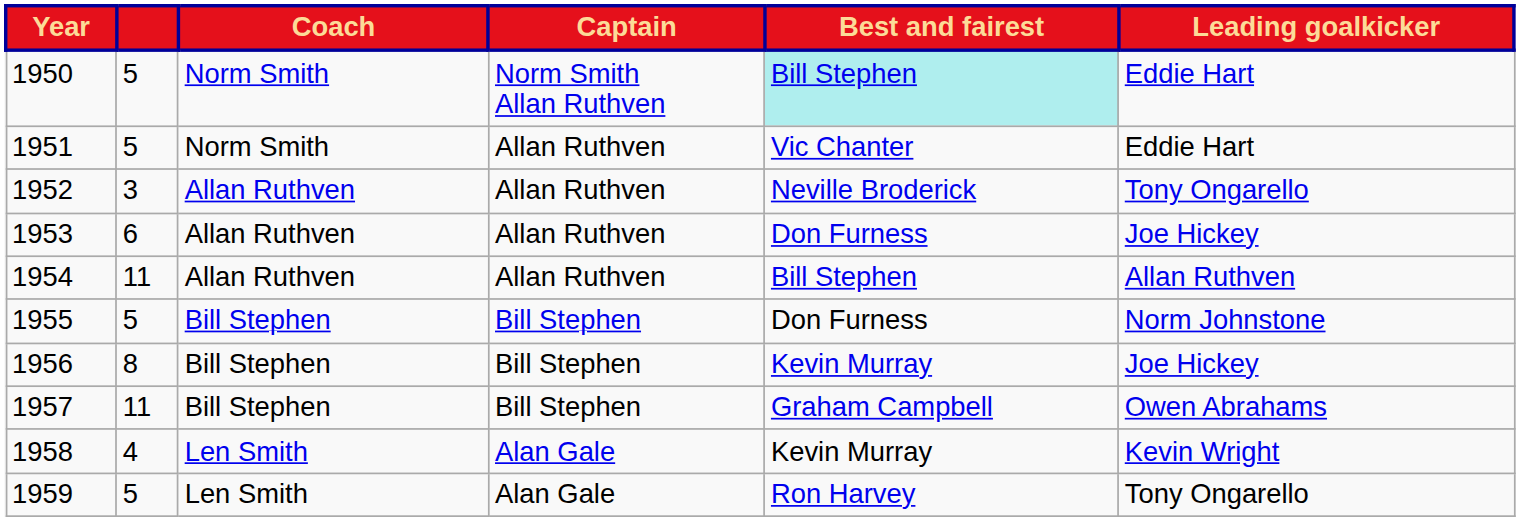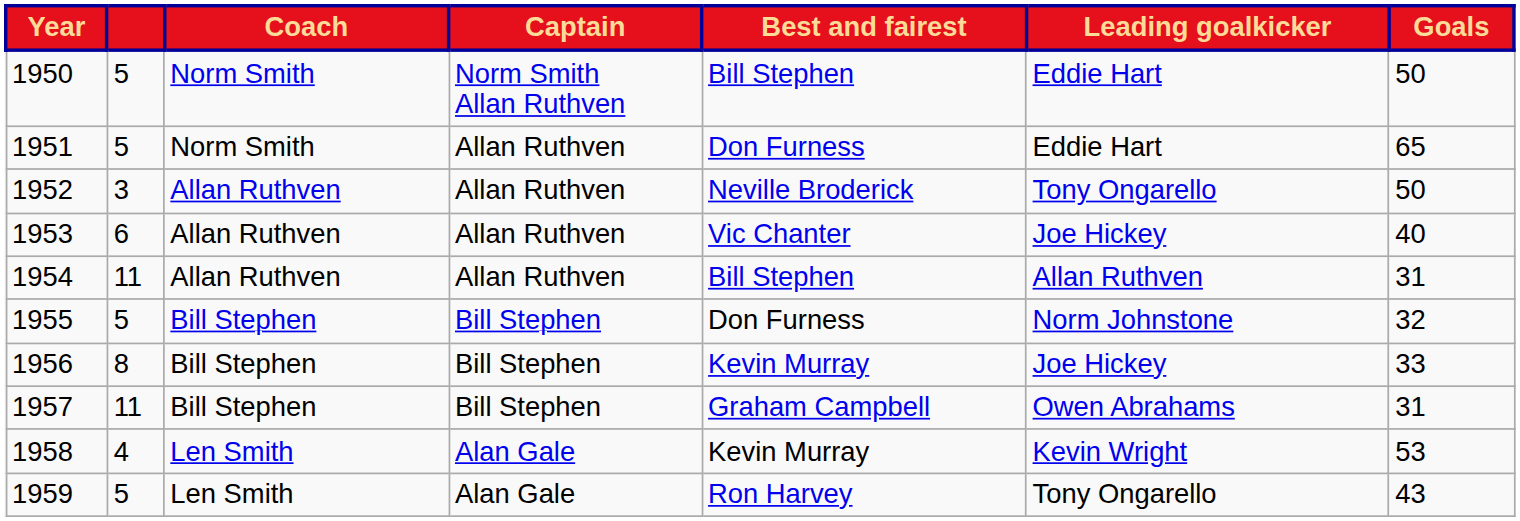 <table class="wikitable"; style="width:100%;">
 <tr valign="top">
 <th style="background:#E5101B; color:#FCDB98; border:solid #000099 2px">Year</th>
 <th style="background:#E5101B; color:#FCDB98; border:solid #000099 2px"></th>
 <th style="background:#E5101B; color:#FCDB98; border:solid #000099 2px">Coach</th>
 <th style="background:#E5101B; color:#FCDB98; border:solid #000099 2px">Captain</th>
 <th style="background:#E5101B; color:#FCDB98; border:solid #000099 2px">Best and fairest</th>
 <th style="background:#E5101B; color:#FCDB98; border:solid #000099 2px">Leading goalkicker</th>
+<th style="background:#E5101B; color:#FCDB98; border:solid #000099 2px">Goals</th>
 </tr>
 <tr valign="top">
 <td>1950</td>
 <td>5</td>
 <td><a href='#'>Norm Smith</a></td>
 <td><a href='#'>Norm Smith</a><br><a href='#'>Allan Ruthven</a></td>
-<td style="background: paleturquoise;"><a href='#'>Bill Stephen</a></td>
+<td><a href='#'>Bill Stephen</a></td>
 <td><a href='#'>Eddie Hart</a></td>
+<td>50</td>
 </tr>
 <tr valign="top">
 <td>1951</td>
 <td>5</td>
 <td>Norm Smith</td>
 <td>Allan Ruthven</td>
-<td><a href='#'>Vic Chanter</a></td>
+<td><a href='#'>Don Furness</a></td>
 <td>Eddie Hart</td>
+<td>65</td>
 </tr>
 <tr valign="top">
 <td>1952</td>
 <td>3</td>
 <td><a href='#'>Allan Ruthven</a>   </td>
 <td>Allan Ruthven</td>
 <td><a href='#'>Neville Broderick</a></td>
 <td><a href='#'>Tony Ongarello</a></td>
+<td>50</td>
 </tr>
 <tr valign="top">
 <td>1953</td>
 <td>6</td>
 <td>Allan Ruthven</td>
 <td>Allan Ruthven</td>
-<td><a href='#'>Don Furness</a></td>
+<td><a href='#'>Vic Chanter</a></td>
 <td><a href='#'>Joe Hickey</a></td>
+<td>40</td>
 </tr>
 <tr valign="top">
 <td>1954</td>
 <td>11</td>
 <td>Allan Ruthven</td>
 <td>Allan Ruthven</td>
 <td><a href='#'>Bill Stephen</a></td>
 <td><a href='#'>Allan Ruthven</a></td>
+<td>31</td>
 </tr>
 <tr valign="top">
 <td>1955</td>
 <td>5</td>
 <td><a href='#'>Bill Stephen</a></td>
 <td><a href='#'>Bill Stephen</a></td>
 <td>Don Furness</td>
 <td><a href='#'>Norm Johnstone</a></td>
+<td>32</td>
 </tr>
 <tr valign="top">
 <td>1956</td>
 <td>8</td>
 <td>Bill Stephen</td>
 <td>Bill Stephen</td>
 <td><a href='#'>Kevin Murray</a></td>
 <td><a href='#'>Joe Hickey</a></td>
+<td>33</td>
 </tr>
 <tr valign="top">
 <td>1957</td>
 <td>11</td>
 <td>Bill Stephen</td>
 <td>Bill Stephen</td>
 <td><a href='#'>Graham Campbell</a></td>
 <td><a href='#'>Owen Abrahams</a></td>
+<td>31</td>
 </tr>
 <tr valign="top">
 <td>1958</td>
 <td>4</td>
 <td><a href='#'>Len Smith</a></td>
 <td><a href='#'>Alan Gale</a></td>
 <td>Kevin Murray</td>
 <td><a href='#'>Kevin Wright</a></td>
+<td>53</td>
 </tr>
 <tr valign="top">
 <td>1959</td>
 <td>5</td>
 <td>Len Smith</td>
 <td>Alan Gale</td>
 <td><a href='#'>Ron Harvey</a></td>
 <td>Tony Ongarello</td>
+<td>43</td>
 </tr>
 </table>
